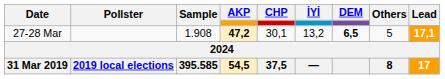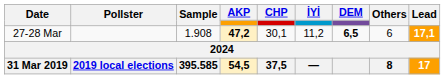 <table class="wikitable mw-collapsible" style="text-align:center; font-size:85%; line-height:14px;">
 <tr>
 <th rowspan="2">Date</th>
 <th rowspan="2">Pollster</th>
 <th rowspan="2">Sample</th>
 <th style="width:3em;"><a href='#'>AKP</a></th>
 <th style="width:3em;"><a href='#'>CHP</a></th>
 <th style="width:3em;"><a href='#'>İYİ</a></th>
 <th style="width:3em;"><a href='#'>DEM</a></th>
 <th rowspan="2">Others</th>
 <th rowspan="2">Lead</th>
 </tr>
 <tr>
 <th style="background:#fda000;"></th>
 <th style="background:#d40000;"></th>
 <th style="background:#0099cc;"></th>
 <th style="background:#734B9C;"></th>
 </tr>
 <tr>
 <td>27-28 Mar</td>
 <td></td>
 <td>1.908</td>
 <td style="background:#FFF1C4"><strong>47,2</strong></td>
 <td>30,1</td>
-<td>13,2</td>
+<td>11,2</td>
 <td><strong>6,5</strong></td>
-<td>5</td>
+<td>6</td>
 <th style="background:#fda000; color:white;">17,1</th>
 </tr>
 <tr>
 <th colspan="9">2024</th>
 </tr>
 <tr>
 <th>31 Mar 2019</th>
 <th><a href='#'>2019 local elections</a></th>
 <th>395.585</th>
 <th style="background:#FFF1C4">54,5</th>
 <th>37,5</th>
 <th>—</th>
 <th></th>
 <th>8</th>
 <th style="background:#fda000; color:white;">17</th>
 </tr>
 </table>
